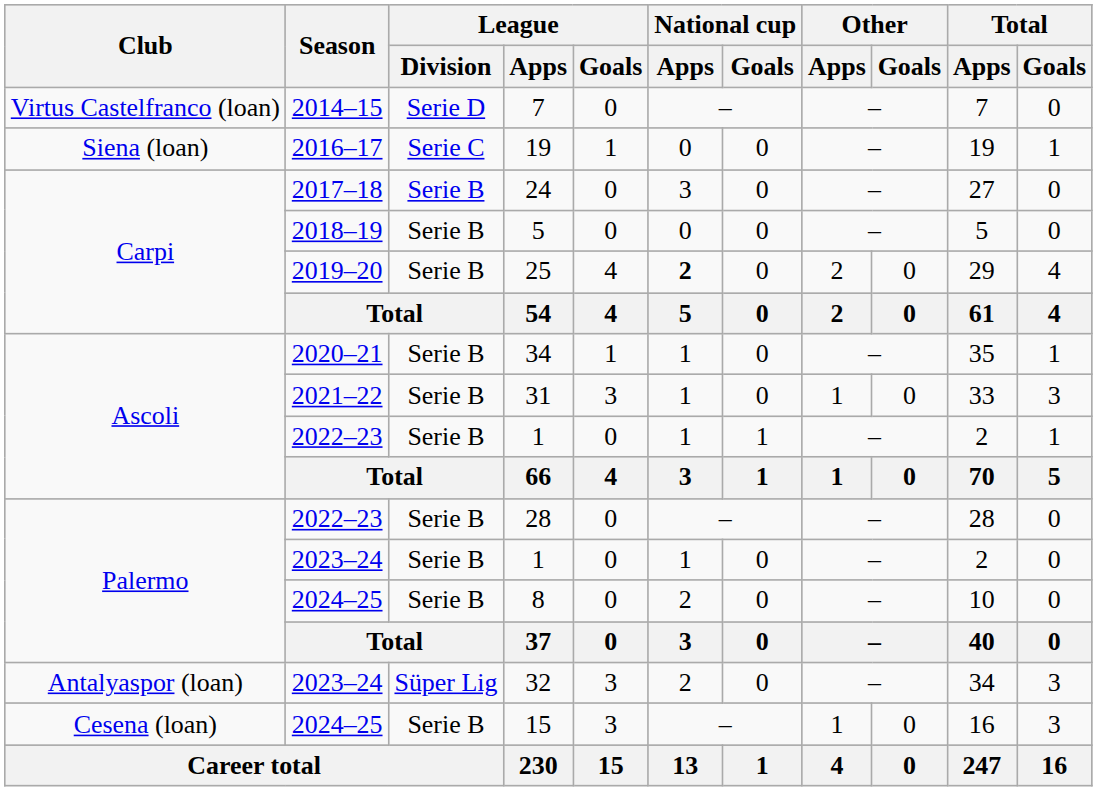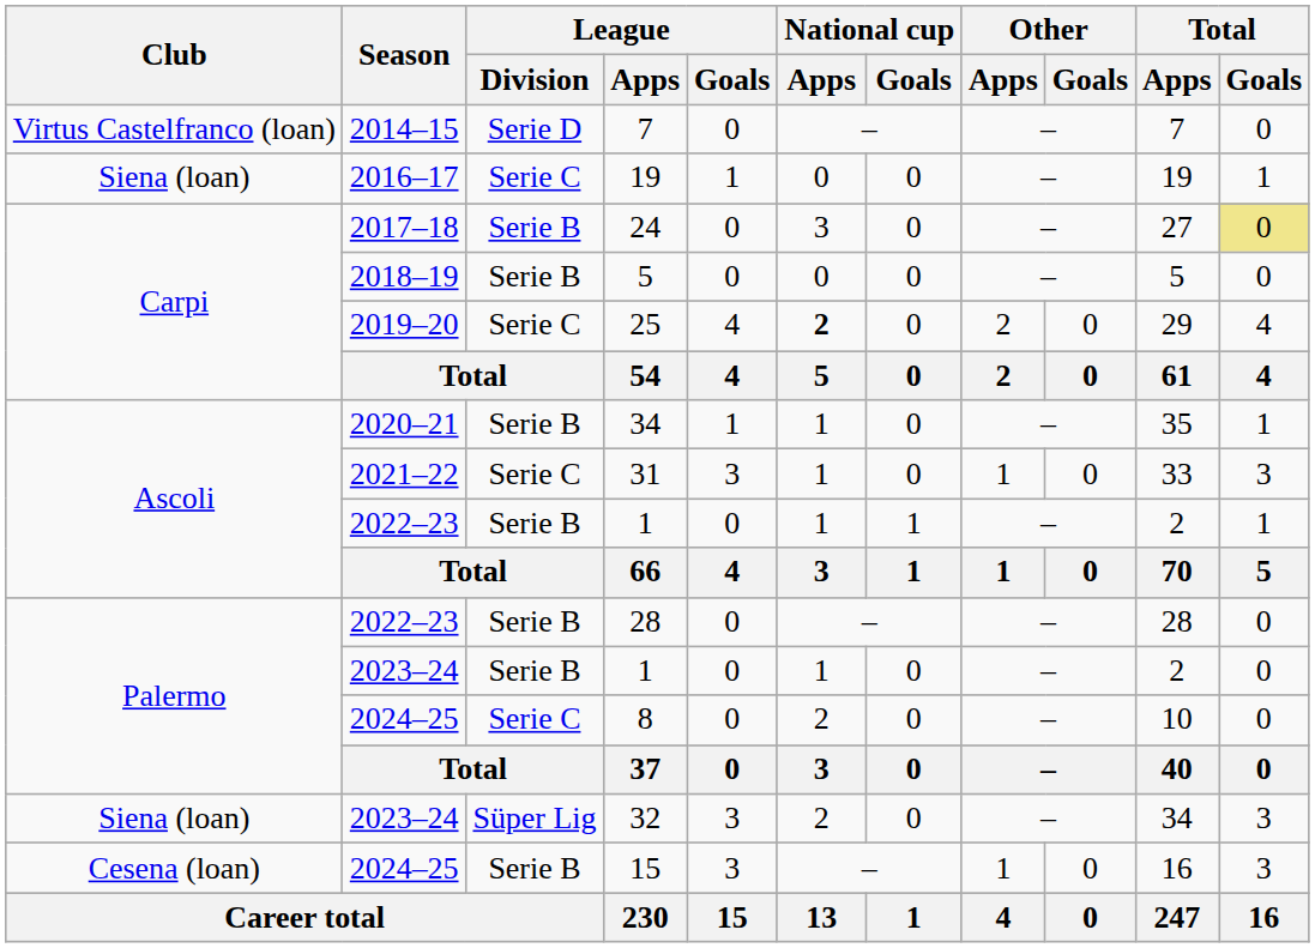 <table class="wikitable" style="text-align:center">
 <tr>
 <th rowspan=2>Club</th>
 <th rowspan=2>Season</th>
 <th colspan=3>League</th>
 <th colspan=2>National cup</th>
 <th colspan=2>Other</th>
 <th colspan=2>Total</th>
 </tr>
 <tr>
 <th>Division</th>
 <th>Apps</th>
 <th>Goals</th>
 <th>Apps</th>
 <th>Goals</th>
 <th>Apps</th>
 <th>Goals</th>
 <th>Apps</th>
 <th>Goals</th>
 </tr>
 <tr>
 <td><a href='#'>Virtus Castelfranco</a> (loan)</td>
 <td><a href='#'>2014–15</a></td>
 <td><a href='#'>Serie D</a></td>
 <td>7</td>
 <td>0</td>
 <td colspan=2>–</td>
 <td colspan=2>–</td>
 <td>7</td>
 <td>0</td>
 </tr>
 <tr>
 <td><a href='#'>Siena</a> (loan)</td>
 <td><a href='#'>2016–17</a></td>
 <td><a href='#'>Serie C</a></td>
 <td>19</td>
 <td>1</td>
 <td>0</td>
 <td>0</td>
 <td colspan=2>–</td>
 <td>19</td>
 <td>1</td>
 </tr>
 <tr>
 <td rowspan=4><a href='#'>Carpi</a></td>
 <td><a href='#'>2017–18</a></td>
 <td><a href='#'>Serie B</a></td>
 <td>24</td>
 <td>0</td>
 <td>3</td>
 <td>0</td>
 <td colspan=2>–</td>
 <td>27</td>
-<td>0</td>
+<td style="background: khaki;">0</td>
 </tr>
 <tr>
 <td><a href='#'>2018–19</a></td>
 <td>Serie B</td>
 <td>5</td>
 <td>0</td>
 <td>0</td>
 <td>0</td>
 <td colspan=2>–</td>
 <td>5</td>
 <td>0</td>
 </tr>
 <tr>
 <td><a href='#'>2019–20</a></td>
-<td>Serie B</td>
+<td>Serie C</td>
 <td>25</td>
 <td>4</td>
 <td><strong>2</strong></td>
 <td>0</td>
 <td>2</td>
 <td>0</td>
 <td>29</td>
 <td>4</td>
 </tr>
 <tr>
 <th colspan=2>Total</th>
 <th>54</th>
 <th>4</th>
 <th>5</th>
 <th>0</th>
 <th>2</th>
 <th>0</th>
 <th>61</th>
 <th>4</th>
 </tr>
 <tr>
 <td rowspan=4><a href='#'>Ascoli</a></td>
 <td><a href='#'>2020–21</a></td>
 <td>Serie B</td>
 <td>34</td>
 <td>1</td>
 <td>1</td>
 <td>0</td>
 <td colspan=2>–</td>
 <td>35</td>
 <td>1</td>
 </tr>
 <tr>
 <td><a href='#'>2021–22</a></td>
-<td>Serie B</td>
+<td>Serie C</td>
 <td>31</td>
 <td>3</td>
 <td>1</td>
 <td>0</td>
 <td>1</td>
 <td>0</td>
 <td>33</td>
 <td>3</td>
 </tr>
 <tr>
 <td><a href='#'>2022–23</a></td>
 <td>Serie B</td>
 <td>1</td>
 <td>0</td>
 <td>1</td>
 <td>1</td>
 <td colspan=2>–</td>
 <td>2</td>
 <td>1</td>
 </tr>
 <tr>
 <th colspan=2>Total</th>
 <th>66</th>
 <th>4</th>
 <th>3</th>
 <th>1</th>
 <th>1</th>
 <th>0</th>
 <th>70</th>
 <th>5</th>
 </tr>
 <tr>
 <td rowspan=4><a href='#'>Palermo</a></td>
 <td><a href='#'>2022–23</a></td>
 <td>Serie B</td>
 <td>28</td>
 <td>0</td>
 <td colspan=2>–</td>
 <td colspan=2>–</td>
 <td>28</td>
 <td>0</td>
 </tr>
 <tr>
 <td><a href='#'>2023–24</a></td>
 <td>Serie B</td>
 <td>1</td>
 <td>0</td>
 <td>1</td>
 <td>0</td>
 <td colspan=2>–</td>
 <td>2</td>
 <td>0</td>
 </tr>
 <tr>
 <td><a href='#'>2024–25</a></td>
-<td>Serie B</td>
+<td><a href='#'>Serie C</a></td>
 <td>8</td>
 <td>0</td>
 <td>2</td>
 <td>0</td>
 <td colspan=2>–</td>
 <td>10</td>
 <td>0</td>
 </tr>
 <tr>
 <th colspan=2>Total</th>
 <th>37</th>
 <th>0</th>
 <th>3</th>
 <th>0</th>
 <th colspan=2>–</th>
 <th>40</th>
 <th>0</th>
 </tr>
 <tr>
-<td><a href='#'>Antalyaspor</a> (loan)</td>
+<td><a href='#'>Siena</a> (loan)</td>
 <td><a href='#'>2023–24</a></td>
 <td><a href='#'>Süper Lig</a></td>
 <td>32</td>
 <td>3</td>
 <td>2</td>
 <td>0</td>
 <td colspan=2>–</td>
 <td>34</td>
 <td>3</td>
 </tr>
 <tr>
 <td><a href='#'>Cesena</a> (loan)</td>
 <td><a href='#'>2024–25</a></td>
 <td>Serie B</td>
 <td>15</td>
 <td>3</td>
 <td colspan=2>–</td>
 <td>1</td>
 <td>0</td>
 <td>16</td>
 <td>3</td>
 </tr>
 <tr>
 <th colspan=3>Career total</th>
 <th>230</th>
 <th>15</th>
 <th>13</th>
 <th>1</th>
 <th>4</th>
 <th>0</th>
 <th>247</th>
 <th>16</th>
 </tr>
 </table>
